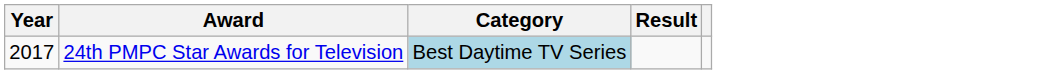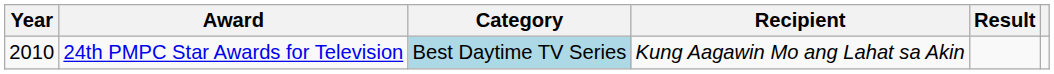 <table class="wikitable">
 <tr>
 <th>Year</th>
 <th>Award</th>
 <th>Category</th>
+<th>Recipient</th>
 <th>Result</th>
 <th></th>
 </tr>
 <tr>
-<td>2017</td>
+<td>2010</td>
 <td><a href='#'>24th PMPC Star Awards for Television</a></td>
 <td style="background: lightblue;">Best Daytime TV Series</td>
+<td><em>Kung Aagawin Mo ang Lahat sa Akin</em></td>
 <td></td>
 <td></td>
 </tr>
 </table>
